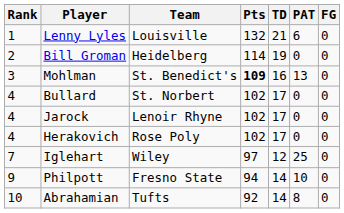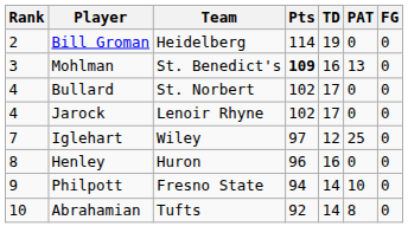 <table class="wikitable sortable">
 <tr>
 <th>Rank</th>
 <th>Player</th>
 <th>Team</th>
 <th>Pts</th>
 <th>TD</th>
 <th>PAT</th>
 <th>FG</th>
-</tr>
-<tr>
-<td>1</td>
-<td><a href='#'>Lenny Lyles</a></td>
-<td>Louisville</td>
-<td>132</td>
-<td>21</td>
-<td>6</td>
-<td>0</td>
 </tr>
 <tr>
 <td>2</td>
 <td><a href='#'>Bill Groman</a></td>
 <td>Heidelberg</td>
 <td>114</td>
 <td>19</td>
 <td>0</td>
 <td>0</td>
 </tr>
 <tr>
 <td>3</td>
 <td>Mohlman</td>
 <td>St. Benedict's</td>
 <td><strong>109</strong></td>
 <td>16</td>
 <td>13</td>
 <td>0</td>
 </tr>
 <tr>
 <td>4</td>
 <td>Bullard</td>
 <td>St. Norbert</td>
 <td>102</td>
 <td>17</td>
 <td>0</td>
 <td>0</td>
 </tr>
 <tr>
 <td>4</td>
 <td>Jarock</td>
 <td>Lenoir Rhyne</td>
 <td>102</td>
 <td>17</td>
 <td>0</td>
 <td>0</td>
 </tr>
 <tr>
-<td>4</td>
-<td>Herakovich</td>
-<td>Rose Poly</td>
-<td>102</td>
-<td>17</td>
-<td>0</td>
-<td>0</td>
-</tr>
-<tr>
 <td>7</td>
 <td>Iglehart</td>
 <td>Wiley</td>
 <td>97</td>
 <td>12</td>
 <td>25</td>
+<td>0</td>
+</tr>
+<tr>
+<td>8</td>
+<td>Henley</td>
+<td>Huron</td>
+<td>96</td>
+<td>16</td>
+<td>0</td>
 <td>0</td>
 </tr>
 <tr>
 <td>9</td>
 <td>Philpott</td>
 <td>Fresno State</td>
 <td>94</td>
 <td>14</td>
 <td>10</td>
 <td>0</td>
 </tr>
 <tr>
 <td>10</td>
 <td>Abrahamian</td>
 <td>Tufts</td>
 <td>92</td>
 <td>14</td>
 <td>8</td>
 <td>0</td>
 </tr>
 </table>
